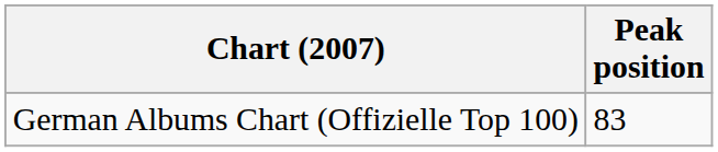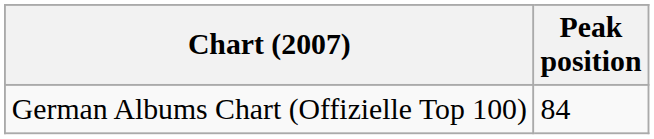 <table class="wikitable">
 <tr>
 <th>Chart (2007)</th>
 <th>Peak<br>position</th>
 </tr>
 <tr>
 <td>German Albums Chart (Offizielle Top 100)</td>
-<td>83</td>
+<td>84</td>
 </tr>
 </table>
